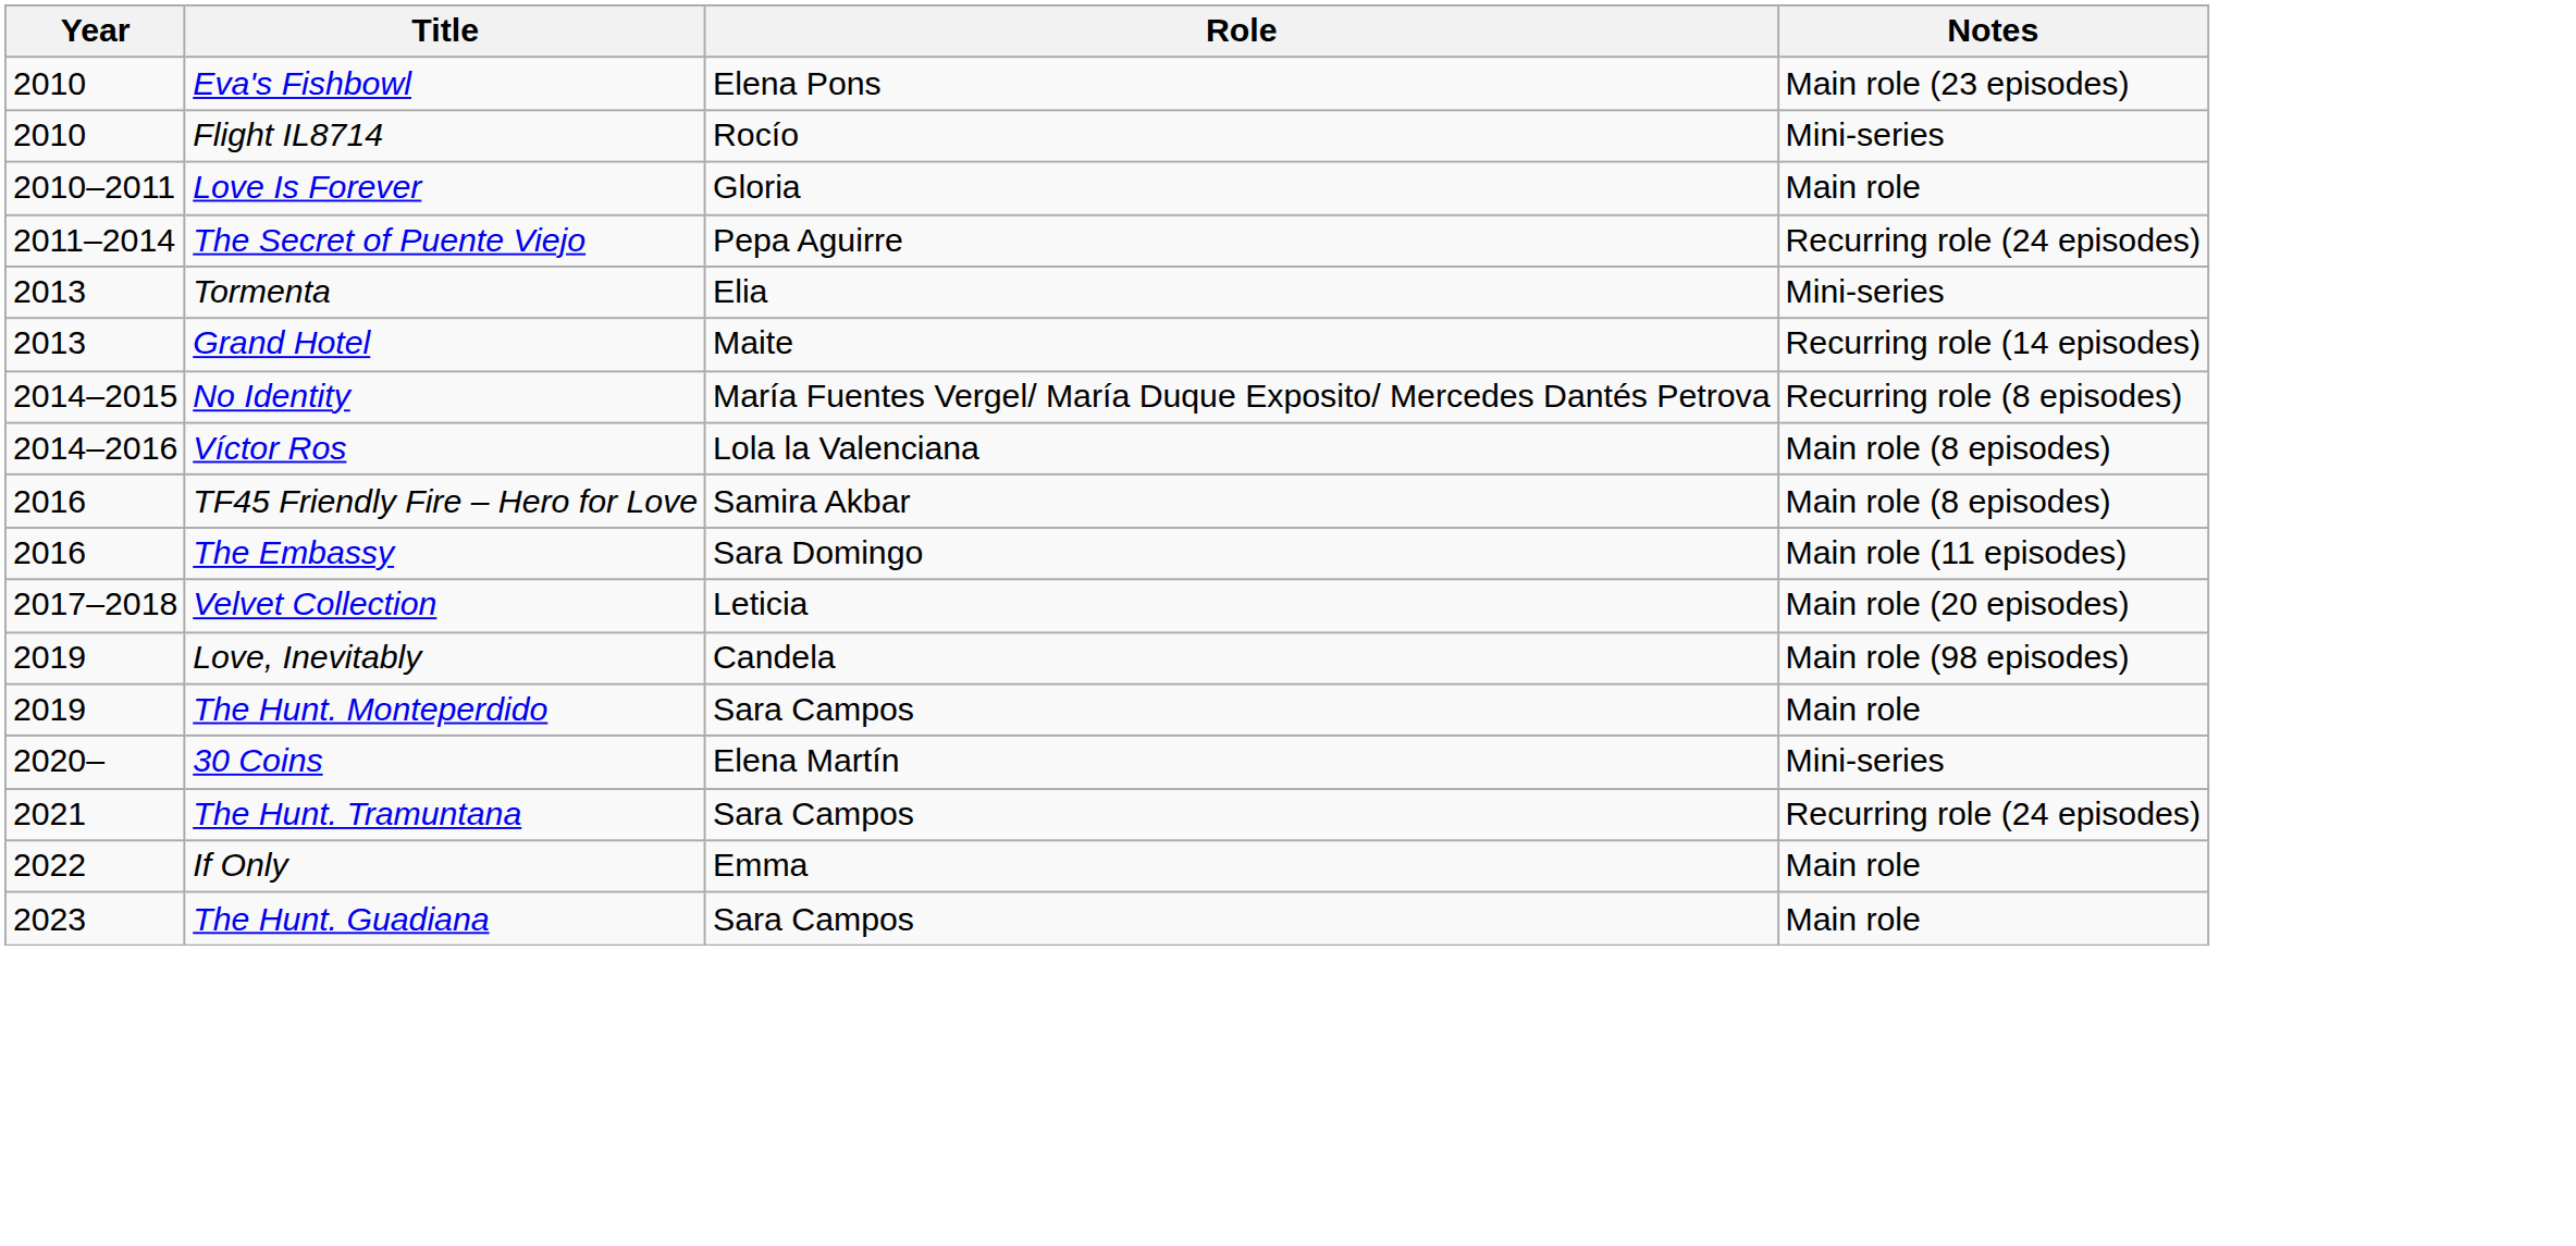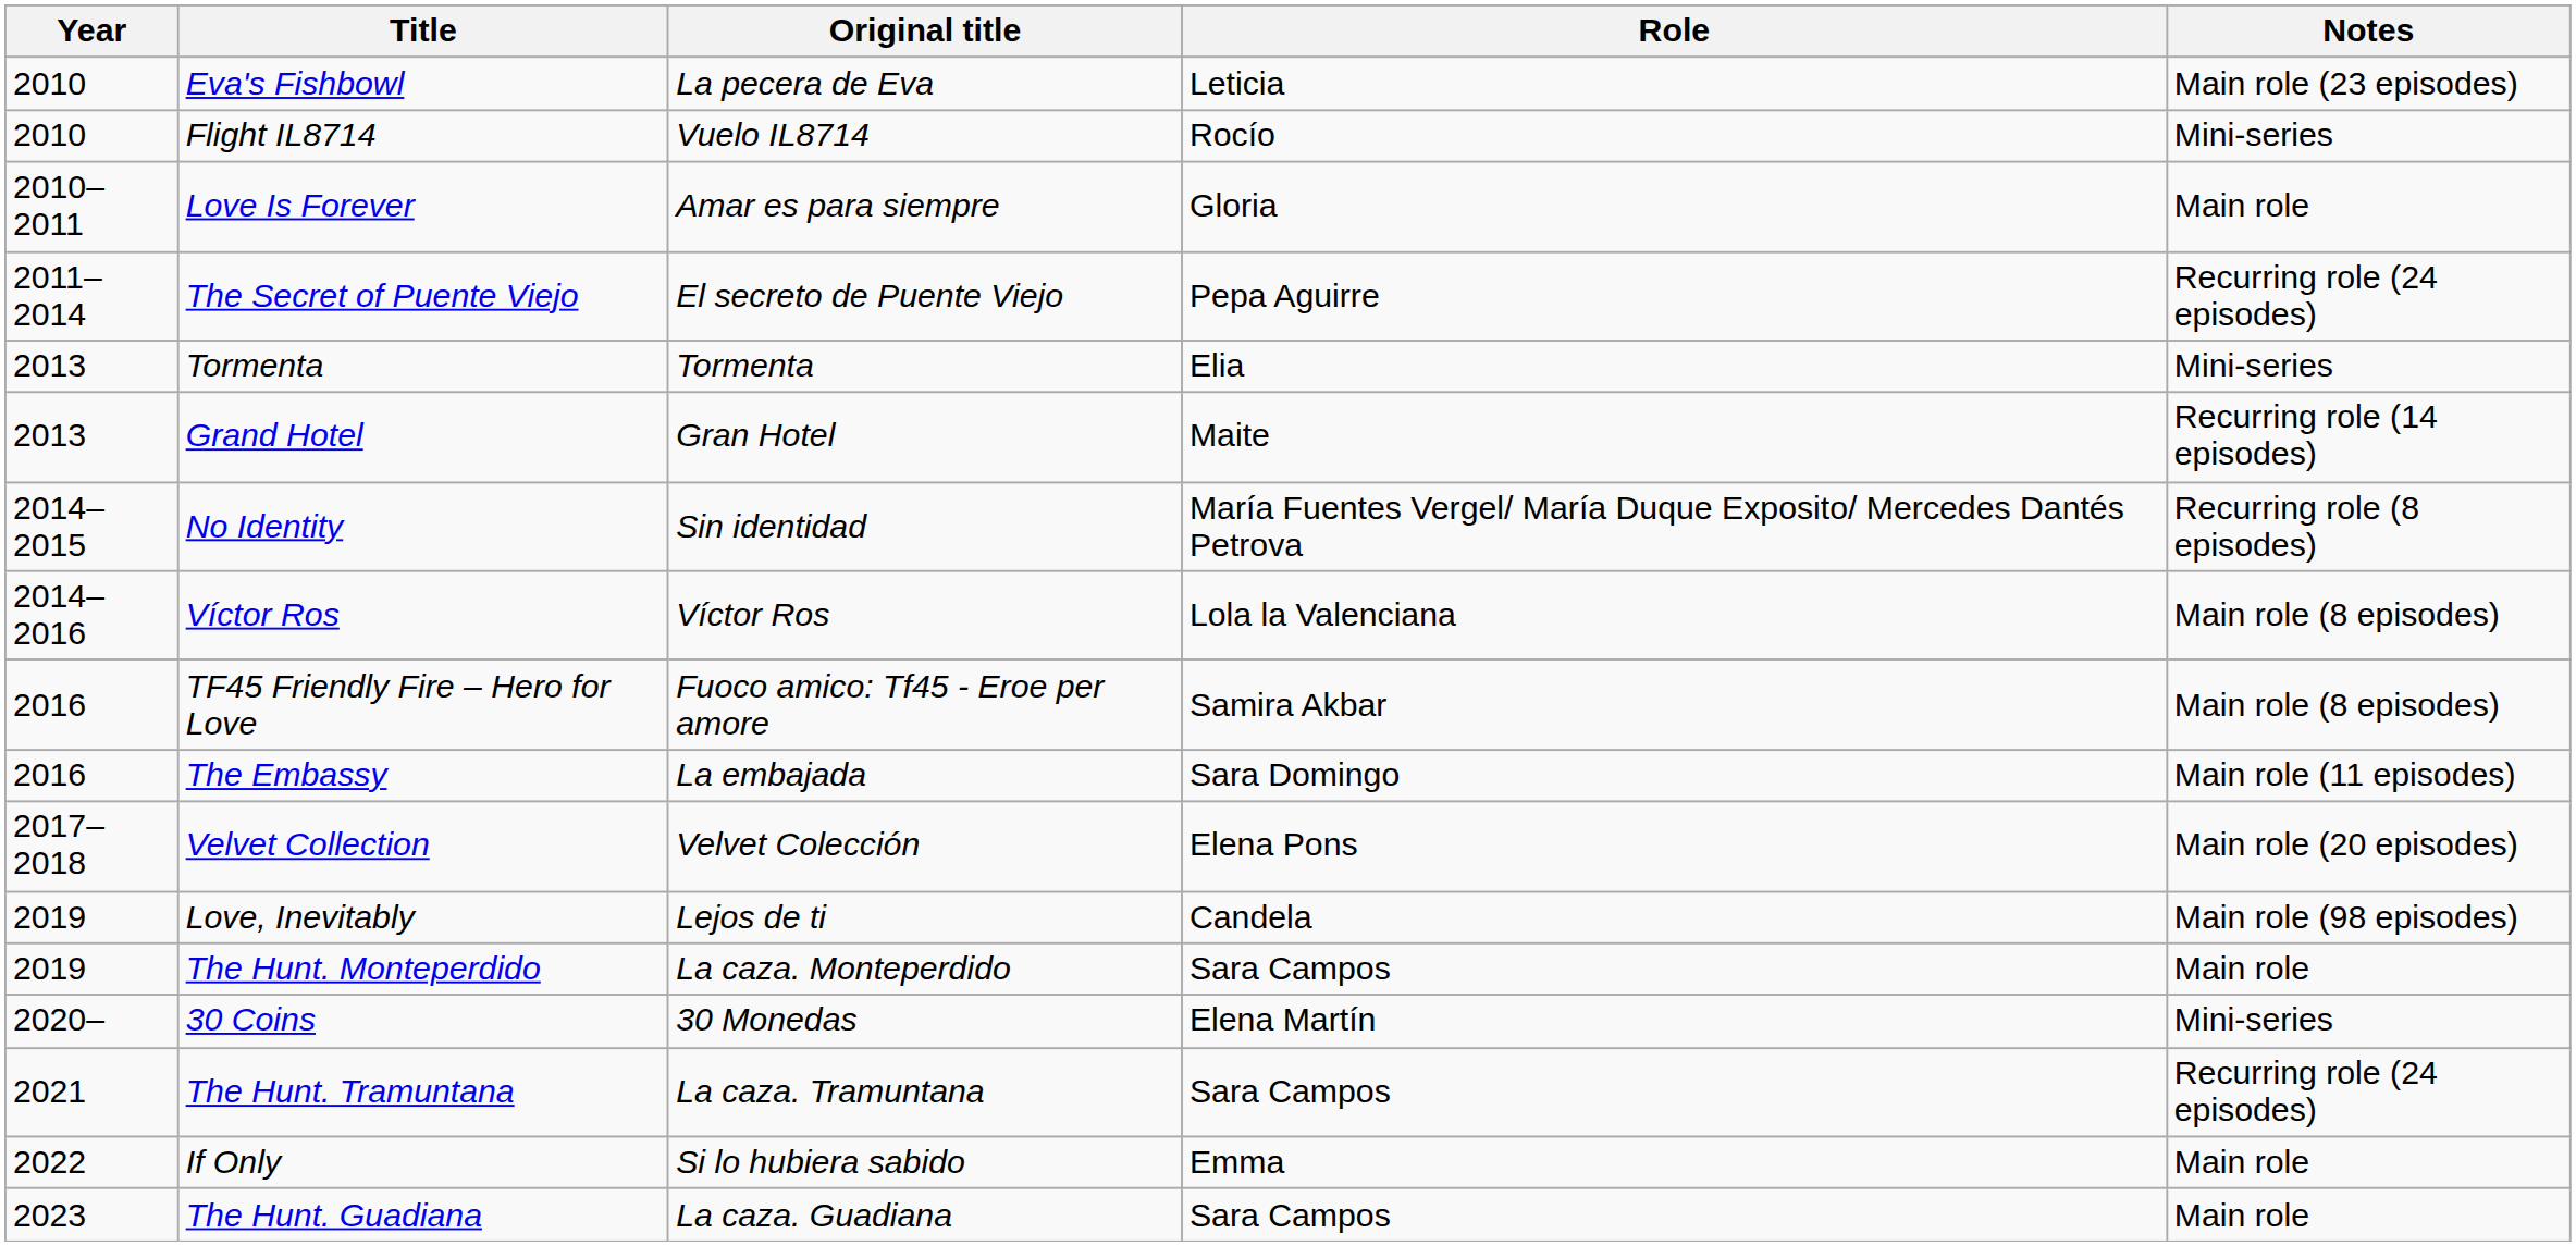 <table class="wikitable sortable">
 <tr>
 <th>Year</th>
 <th>Title</th>
+<th>Original title</th>
 <th>Role</th>
 <th>Notes</th>
 </tr>
 <tr>
 <td>2010</td>
 <td><em><a href='#'>Eva's Fishbowl</a></em></td>
-<td>Elena Pons</td>
+<td><em>La pecera de Eva</em></td>
+<td>Leticia</td>
 <td>Main role (23 episodes)</td>
 </tr>
 <tr>
 <td>2010</td>
 <td><em>Flight IL8714</em></td>
+<td><em>Vuelo IL8714</em></td>
 <td>Rocío</td>
 <td>Mini-series</td>
 </tr>
 <tr>
 <td>2010–2011</td>
 <td><em><a href='#'>Love Is Forever</a></em></td>
+<td><em>Amar es para siempre</em></td>
 <td>Gloria</td>
 <td>Main role</td>
 </tr>
 <tr>
 <td>2011–2014</td>
 <td><em><a href='#'>The Secret of Puente Viejo</a></em></td>
+<td><em>El secreto de Puente Viejo</em></td>
 <td>Pepa Aguirre</td>
 <td>Recurring role (24 episodes)</td>
 </tr>
 <tr>
 <td>2013</td>
 <td><em>Tormenta </em></td>
+<td><em>Tormenta</em></td>
 <td>Elia</td>
 <td>Mini-series</td>
 </tr>
 <tr>
 <td>2013</td>
 <td><em><a href='#'>Grand Hotel</a></em></td>
+<td><em>Gran Hotel</em></td>
 <td>Maite</td>
 <td>Recurring role (14 episodes)</td>
 </tr>
 <tr>
 <td>2014–2015</td>
 <td><em><a href='#'>No Identity</a></em></td>
+<td><em>Sin identidad</em></td>
 <td>María Fuentes Vergel/ María Duque Exposito/ Mercedes  Dantés Petrova</td>
 <td>Recurring role (8 episodes)</td>
 </tr>
 <tr>
 <td>2014–2016</td>
 <td><em><a href='#'>Víctor Ros</a></em></td>
+<td><em>Víctor Ros</em></td>
 <td>Lola la Valenciana</td>
 <td>Main role (8 episodes)</td>
 </tr>
 <tr>
 <td>2016</td>
 <td><em>TF45 Friendly Fire – Hero for Love</em></td>
+<td><em>Fuoco amico: Tf45 - Eroe per amore</em></td>
 <td>Samira Akbar</td>
 <td>Main role (8 episodes)</td>
 </tr>
 <tr>
 <td>2016</td>
 <td><em><a href='#'>The Embassy</a></em></td>
+<td><em>La embajada</em></td>
 <td>Sara Domingo</td>
 <td>Main role (11 episodes)</td>
 </tr>
 <tr>
 <td>2017–2018</td>
 <td><em><a href='#'>Velvet Collection</a></em></td>
-<td>Leticia</td>
+<td><em>Velvet Colección</em></td>
+<td>Elena Pons</td>
 <td>Main role (20 episodes)</td>
 </tr>
 <tr>
 <td>2019</td>
 <td><em>Love, Inevitably</em></td>
+<td><em>Lejos de ti</em></td>
 <td>Candela</td>
 <td>Main role (98 episodes)</td>
 </tr>
 <tr>
 <td>2019</td>
 <td><em><a href='#'>The Hunt. Monteperdido</a></em></td>
+<td><em>La caza. Monteperdido</em></td>
 <td>Sara Campos</td>
 <td>Main role</td>
 </tr>
 <tr>
 <td>2020–</td>
 <td><em><a href='#'>30 Coins</a></em></td>
+<td><em>30 Monedas</em></td>
 <td>Elena Martín</td>
 <td>Mini-series</td>
 </tr>
 <tr>
 <td>2021</td>
 <td><em><a href='#'>The Hunt. Tramuntana</a></em></td>
+<td><em>La caza. Tramuntana</em></td>
 <td>Sara Campos</td>
 <td>Recurring role (24 episodes)</td>
 </tr>
 <tr>
 <td>2022</td>
 <td><em>If Only</em></td>
+<td><em>Si lo hubiera sabido</em></td>
 <td>Emma</td>
 <td>Main role</td>
 </tr>
 <tr>
 <td>2023</td>
 <td><em><a href='#'>The Hunt. Guadiana</a></em></td>
+<td><em>La caza. Guadiana</em></td>
 <td>Sara Campos</td>
 <td>Main role</td>
 </tr>
 </table>
